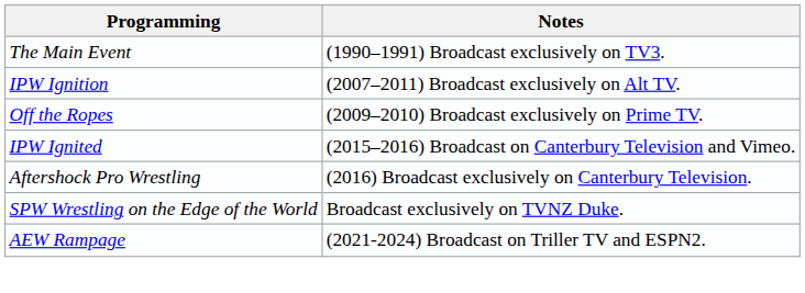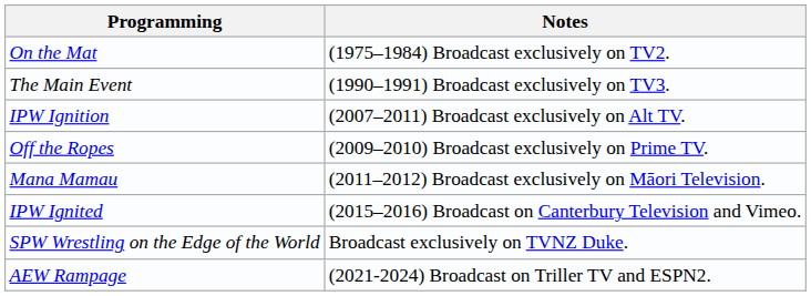 <table class="wikitable" style="background:#fcfdff; font-size:95%;">
 <tr>
 <th>Programming</th>
 <th>Notes</th>
+</tr>
+<tr>
+<td><em><a href='#'>On the Mat</a></em></td>
+<td>(1975–1984) Broadcast exclusively on <a href='#'>TV2</a>.</td>
 </tr>
 <tr>
 <td><em>The Main Event</em></td>
 <td>(1990–1991) Broadcast exclusively on <a href='#'>TV3</a>.</td>
 </tr>
 <tr>
 <td><em><a href='#'>IPW Ignition</a></em></td>
 <td>(2007–2011) Broadcast exclusively on <a href='#'>Alt TV</a>.</td>
 </tr>
 <tr>
 <td><em><a href='#'>Off the Ropes</a></em></td>
 <td>(2009–2010) Broadcast exclusively on <a href='#'>Prime TV</a>.</td>
 </tr>
 <tr>
+<td><em><a href='#'>Mana Mamau</a></em></td>
+<td>(2011–2012) Broadcast exclusively on <a href='#'>Māori Television</a>.</td>
+</tr>
+<tr>
 <td><em><a href='#'>IPW Ignited</a></em></td>
 <td>(2015–2016) Broadcast on <a href='#'>Canterbury Television</a> and Vimeo.</td>
-</tr>
-<tr>
-<td><em>Aftershock Pro Wrestling</em></td>
-<td>(2016) Broadcast exclusively on <a href='#'>Canterbury Television</a>.</td>
 </tr>
 <tr>
 <td><em><a href='#'>SPW Wrestling</a> on the Edge of the World</em></td>
 <td>Broadcast exclusively on <a href='#'>TVNZ Duke</a>.</td>
 </tr>
 <tr>
 <td><em><a href='#'>AEW Rampage</a></em></td>
 <td>(2021-2024) Broadcast on Triller TV and ESPN2.</td>
 </tr>
 </table>
